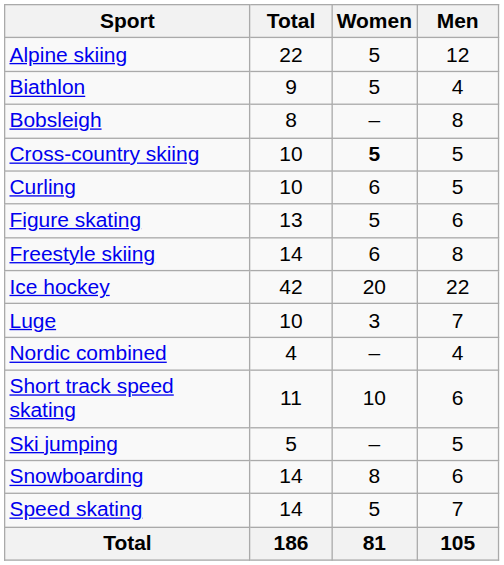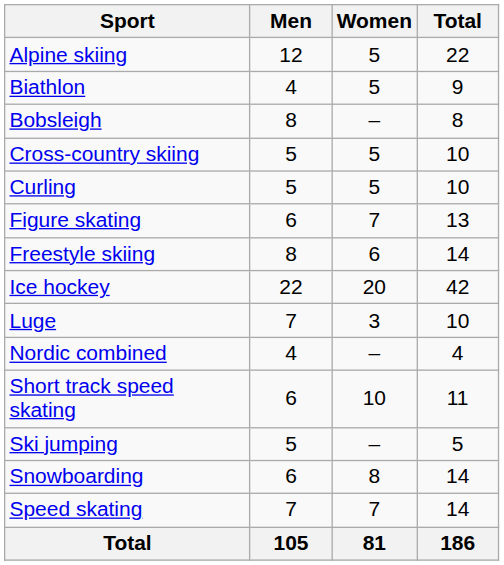 <table class="wikitable sortable" style="text-align:center;">
 <tr>
 <th width=180>Sport</th>
+<th width=55>Men</th>
+<th width=55>Women</th>
 <th width=55>Total</th>
-<th width=55>Women</th>
-<th width=55>Men</th>
 </tr>
 <tr>
 <td align=left><a href='#'>Alpine skiing</a></td>
+<td>12</td>
+<td>5</td>
 <td>22</td>
-<td>5</td>
-<td>12</td>
 </tr>
 <tr>
 <td align=left><a href='#'>Biathlon</a></td>
+<td>4</td>
+<td>5</td>
 <td>9</td>
-<td>5</td>
-<td>4</td>
 </tr>
 <tr>
 <td align=left><a href='#'>Bobsleigh</a></td>
 <td>8</td>
 <td>–</td>
 <td>8</td>
 </tr>
 <tr>
 <td align=left><a href='#'>Cross-country skiing</a></td>
+<td>5</td>
+<td>5</td>
 <td>10</td>
-<td><strong>5</strong></td>
-<td>5</td>
 </tr>
 <tr>
 <td align=left><a href='#'>Curling</a></td>
+<td>5</td>
+<td>5</td>
 <td>10</td>
-<td>6</td>
-<td>5</td>
 </tr>
 <tr>
 <td align=left><a href='#'>Figure skating</a></td>
+<td>6</td>
+<td>7</td>
 <td>13</td>
-<td>5</td>
-<td>6</td>
 </tr>
 <tr>
 <td align=left><a href='#'>Freestyle skiing</a></td>
+<td>8</td>
+<td>6</td>
 <td>14</td>
-<td>6</td>
-<td>8</td>
 </tr>
 <tr>
 <td align=left><a href='#'>Ice hockey</a></td>
+<td>22</td>
+<td>20</td>
 <td>42</td>
-<td>20</td>
-<td>22</td>
 </tr>
 <tr>
 <td align=left><a href='#'>Luge</a></td>
+<td>7</td>
+<td>3</td>
 <td>10</td>
-<td>3</td>
-<td>7</td>
 </tr>
 <tr>
 <td align=left><a href='#'>Nordic combined</a></td>
 <td>4</td>
 <td>–</td>
 <td>4</td>
 </tr>
 <tr>
 <td align=left><a href='#'>Short track speed skating</a></td>
+<td>6</td>
+<td>10</td>
 <td>11</td>
-<td>10</td>
-<td>6</td>
 </tr>
 <tr>
 <td align=left><a href='#'>Ski jumping</a></td>
 <td>5</td>
 <td>–</td>
 <td>5</td>
 </tr>
 <tr>
 <td align=left><a href='#'>Snowboarding</a></td>
+<td>6</td>
+<td>8</td>
 <td>14</td>
-<td>8</td>
-<td>6</td>
 </tr>
 <tr>
 <td align=left><a href='#'>Speed skating</a></td>
+<td>7</td>
+<td>7</td>
 <td>14</td>
-<td>5</td>
-<td>7</td>
 </tr>
 <tr>
 <th>Total</th>
+<th>105</th>
+<th>81</th>
 <th>186</th>
-<th>81</th>
-<th>105</th>
 </tr>
 </table>
